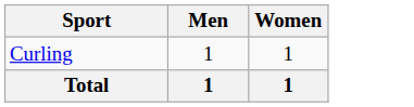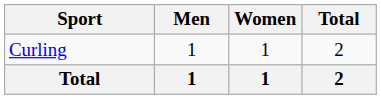 <table class="wikitable sortable" style=text-align:center>
 <tr>
 <th width=120>Sport</th>
 <th width=55>Men</th>
 <th width=55>Women</th>
+<th width=55>Total</th>
 </tr>
 <tr>
 <td align=left><a href='#'>Curling</a></td>
 <td>1</td>
 <td>1</td>
+<td>2</td>
 </tr>
 <tr>
 <th>Total</th>
 <th>1</th>
 <th>1</th>
+<th>2</th>
 </tr>
 </table>
